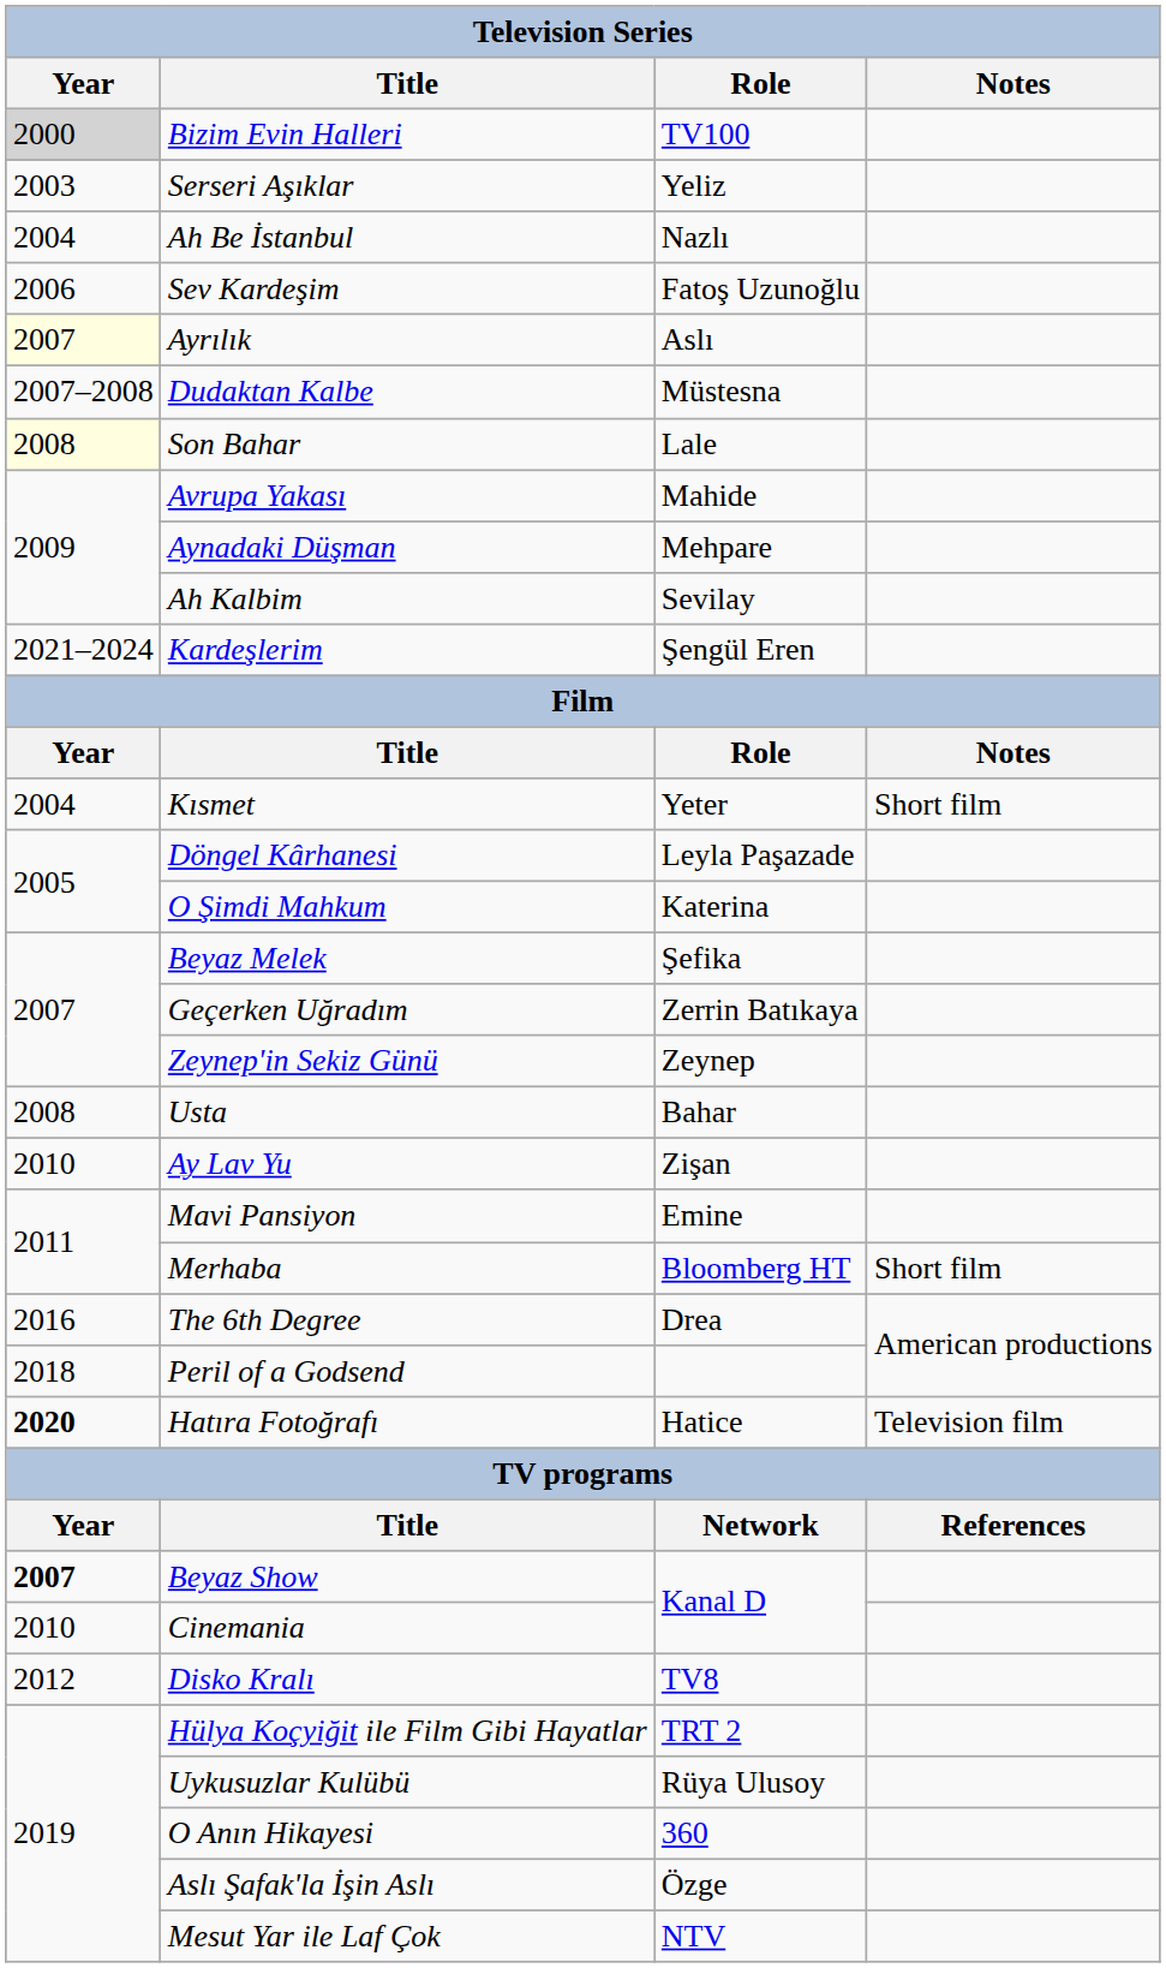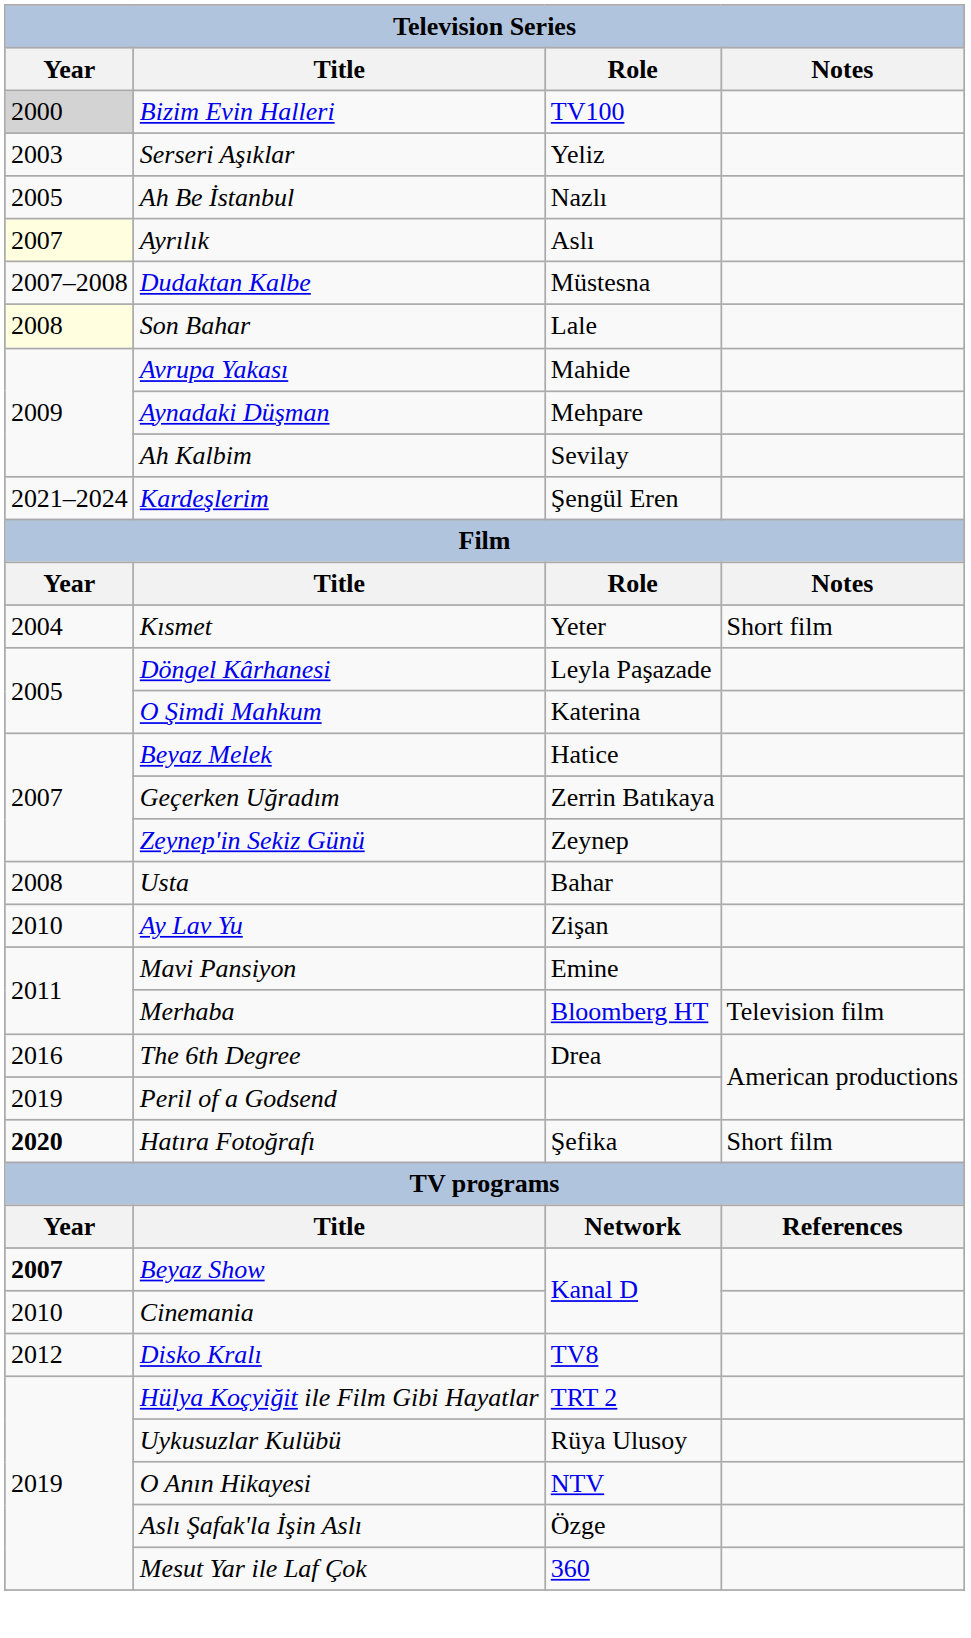 <table class="wikitable plainrowheaders sortable" style="margin-right: 0; font-size: 95%;">
 <tr bgcolor="#CCCCCC" align="center">
 <th colspan="4" style="background: LightSteelBlue;">Television Series</th>
 </tr>
 <tr bgcolor="#CCCCCC" align="center">
 <th>Year</th>
 <th>Title</th>
 <th>Role</th>
 <th>Notes</th>
 </tr>
 <tr>
 <td style="background: lightgrey;">2000</td>
 <td><em><a href='#'>Bizim Evin Halleri</a></em></td>
 <td><a href='#'>TV100</a></td>
 <td></td>
 </tr>
 <tr>
 <td>2003</td>
 <td><em>Serseri Aşıklar</em></td>
 <td>Yeliz</td>
 <td></td>
 </tr>
 <tr>
-<td>2004</td>
+<td>2005</td>
 <td><em>Ah Be İstanbul</em></td>
 <td>Nazlı</td>
-<td></td>
-</tr>
-<tr>
-<td>2006</td>
-<td><em>Sev Kardeşim</em></td>
-<td>Fatoş Uzunoğlu</td>
 <td></td>
 </tr>
 <tr>
 <td style="background: lightyellow;">2007</td>
 <td><em>Ayrılık</em></td>
 <td>Aslı</td>
 <td></td>
 </tr>
 <tr>
 <td>2007–2008</td>
 <td><em><a href='#'>Dudaktan Kalbe</a></em></td>
 <td>Müstesna</td>
 <td></td>
 </tr>
 <tr>
 <td style="background: lightyellow;">2008</td>
 <td><em>Son Bahar</em></td>
 <td>Lale</td>
 <td></td>
 </tr>
 <tr>
 <td rowspan="3">2009</td>
 <td><em><a href='#'>Avrupa Yakası</a></em></td>
 <td>Mahide</td>
 <td></td>
 </tr>
 <tr>
 <td><em><a href='#'>Aynadaki Düşman</a></em></td>
 <td>Mehpare</td>
 <td></td>
 </tr>
 <tr>
 <td><em>Ah Kalbim</em></td>
 <td>Sevilay</td>
 <td></td>
 </tr>
 <tr>
 <td>2021–2024</td>
 <td><em><a href='#'>Kardeşlerim</a></em></td>
 <td>Şengül Eren</td>
 <td></td>
 </tr>
 <tr>
 <th colspan="4" style="background: LightSteelBlue;">Film</th>
 </tr>
 <tr bgcolor="#CCCCCC" align="center">
 <th>Year</th>
 <th>Title</th>
 <th>Role</th>
 <th>Notes</th>
 </tr>
 <tr>
 <td>2004</td>
 <td><em>Kısmet</em></td>
 <td>Yeter</td>
 <td>Short film</td>
 </tr>
 <tr>
 <td rowspan="2">2005</td>
 <td><em><a href='#'>Döngel Kârhanesi</a></em></td>
 <td>Leyla Paşazade</td>
 <td></td>
 </tr>
 <tr>
 <td><em><a href='#'>O Şimdi Mahkum</a></em></td>
 <td>Katerina</td>
 <td></td>
 </tr>
 <tr>
 <td rowspan="3">2007</td>
 <td><em><a href='#'>Beyaz Melek</a></em></td>
-<td>Şefika</td>
+<td>Hatice</td>
 <td></td>
 </tr>
 <tr>
 <td><em>Geçerken Uğradım</em></td>
 <td>Zerrin Batıkaya</td>
 <td></td>
 </tr>
 <tr>
 <td><em><a href='#'>Zeynep'in Sekiz Günü</a></em></td>
 <td>Zeynep</td>
 <td></td>
 </tr>
 <tr>
 <td>2008</td>
 <td><em>Usta</em></td>
 <td>Bahar</td>
 <td></td>
 </tr>
 <tr>
 <td>2010</td>
 <td><em><a href='#'>Ay Lav Yu</a></em></td>
 <td>Zişan</td>
 <td></td>
 </tr>
 <tr>
 <td rowspan="2">2011</td>
 <td><em>Mavi Pansiyon</em></td>
 <td>Emine</td>
 <td></td>
 </tr>
 <tr>
 <td><em>Merhaba</em></td>
 <td><a href='#'>Bloomberg HT</a></td>
-<td>Short film</td>
+<td>Television film</td>
 </tr>
 <tr>
 <td>2016</td>
 <td><em>The 6th Degree</em></td>
 <td>Drea</td>
 <td rowspan="2">American productions</td>
 </tr>
 <tr>
-<td>2018</td>
+<td>2019</td>
 <td><em>Peril of a Godsend</em></td>
 <td></td>
 </tr>
 <tr>
 <td><strong>2020</strong></td>
 <td><em>Hatıra Fotoğrafı</em></td>
-<td>Hatice</td>
-<td>Television film</td>
+<td>Şefika</td>
+<td>Short film</td>
 </tr>
 <tr>
 <th colspan="4" style="background: LightSteelBlue;">TV programs</th>
 </tr>
 <tr bgcolor="#CCCCCC" align="center">
 <th>Year</th>
 <th>Title</th>
 <th>Network</th>
 <th>References</th>
 </tr>
 <tr>
 <td><strong>2007</strong></td>
 <td><em><a href='#'>Beyaz Show</a></em></td>
 <td rowspan="2"><a href='#'>Kanal D</a></td>
 <td></td>
 </tr>
 <tr>
 <td>2010</td>
 <td><em>Cinemania</em></td>
 <td></td>
 </tr>
 <tr>
 <td>2012</td>
 <td><em><a href='#'>Disko Kralı</a></em></td>
 <td><a href='#'>TV8</a></td>
 <td></td>
 </tr>
 <tr>
 <td rowspan="6">2019</td>
 <td><em><a href='#'>Hülya Koçyiğit</a> ile Film Gibi Hayatlar</em></td>
 <td><a href='#'>TRT 2</a></td>
 <td></td>
 </tr>
 <tr>
 <td><em>Uykusuzlar Kulübü</em></td>
 <td>Rüya Ulusoy</td>
 <td></td>
 </tr>
 <tr>
 <td><em>O Anın Hikayesi</em></td>
-<td><a href='#'>360</a></td>
+<td><a href='#'>NTV</a></td>
 <td></td>
 </tr>
 <tr>
 <td><em>Aslı Şafak'la İşin Aslı</em></td>
 <td>Özge</td>
 <td></td>
 </tr>
 <tr>
 <td><em>Mesut Yar ile Laf Çok</em></td>
-<td><a href='#'>NTV</a></td>
+<td><a href='#'>360</a></td>
 <td></td>
 </tr>
 </table>
